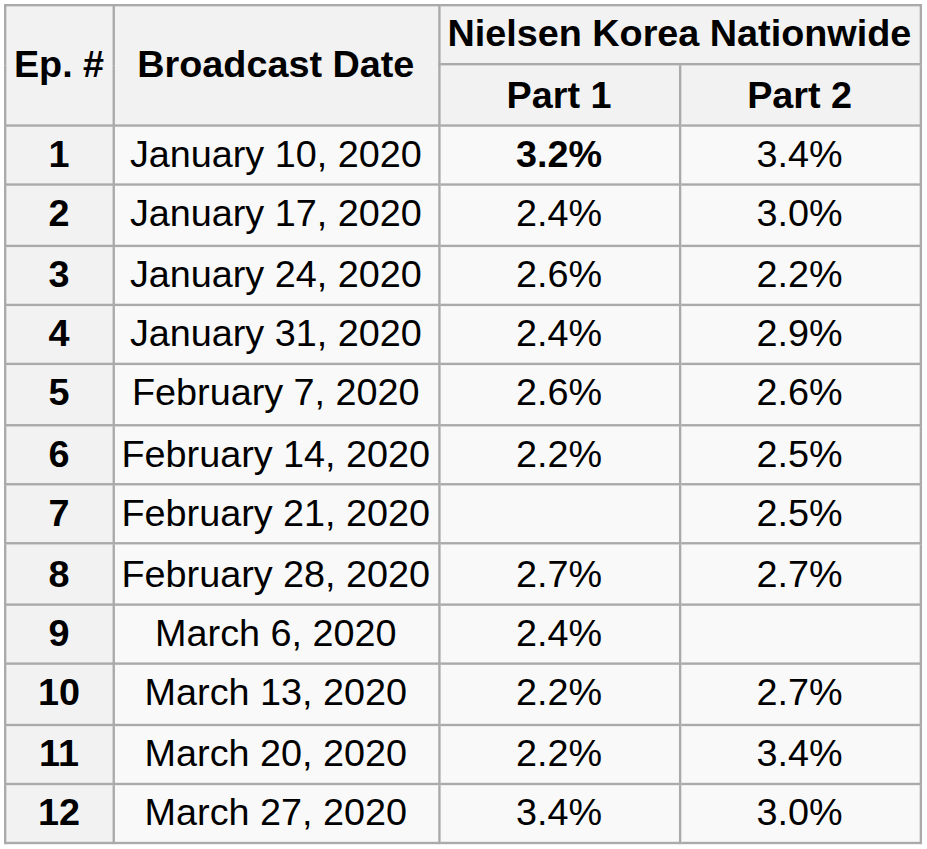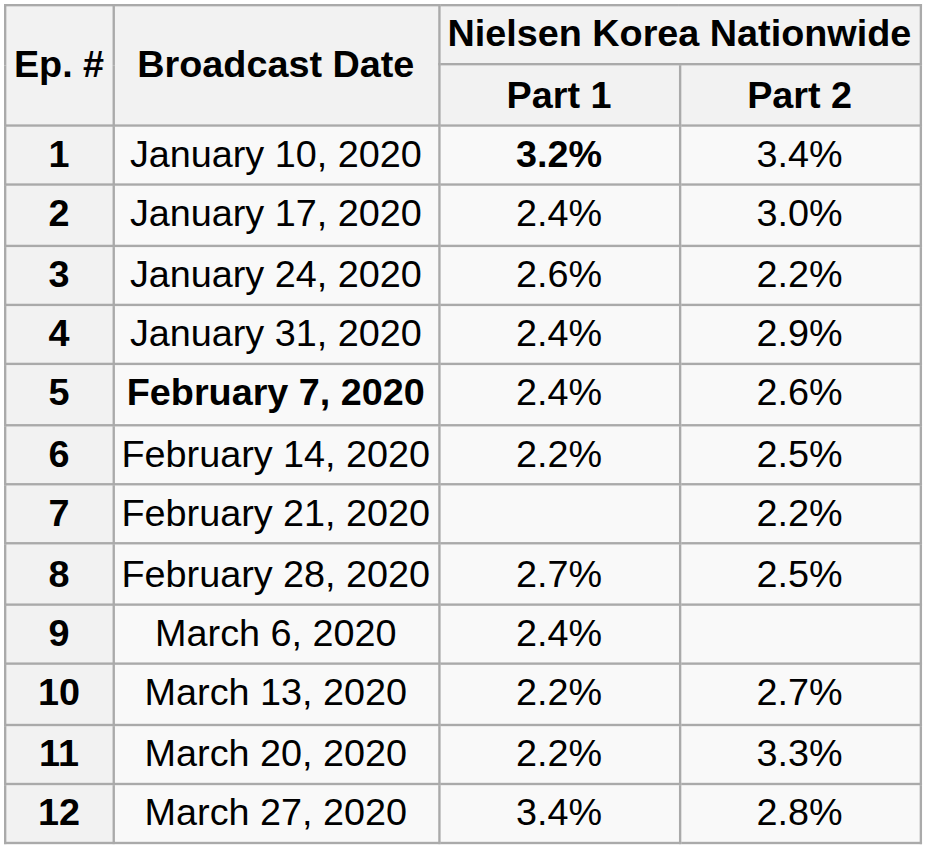 <table class="wikitable sortable" style="text-align:center;">
 <tr>
 <th rowspan=2>Ep. #</th>
 <th rowspan=2>Broadcast Date</th>
 <th colspan=2>Nielsen Korea Nationwide</th>
 </tr>
 <tr>
 <th>Part 1</th>
 <th>Part 2</th>
 </tr>
 <tr>
 <th>1</th>
 <td>January 10, 2020</td>
 <td><strong>3.2%</strong></td>
 <td>3.4%</td>
 </tr>
 <tr>
 <th>2</th>
 <td>January 17, 2020</td>
 <td>2.4%</td>
 <td>3.0%</td>
 </tr>
 <tr>
 <th>3</th>
 <td>January 24, 2020</td>
 <td>2.6%</td>
 <td>2.2%</td>
 </tr>
 <tr>
 <th>4</th>
 <td>January 31, 2020</td>
 <td>2.4%</td>
 <td>2.9%</td>
 </tr>
 <tr>
 <th>5</th>
-<td>February 7, 2020</td>
-<td>2.6%</td>
+<td><strong>February 7, 2020</strong></td>
+<td>2.4%</td>
 <td>2.6%</td>
 </tr>
 <tr>
 <th>6</th>
 <td>February 14, 2020</td>
 <td>2.2%</td>
 <td>2.5%</td>
 </tr>
 <tr>
 <th>7</th>
 <td>February 21, 2020</td>
 <td></td>
-<td>2.5%</td>
+<td>2.2%</td>
 </tr>
 <tr>
 <th>8</th>
 <td>February 28, 2020</td>
 <td>2.7%</td>
-<td>2.7%</td>
+<td>2.5%</td>
 </tr>
 <tr>
 <th>9</th>
 <td>March 6, 2020</td>
 <td>2.4%</td>
 <td></td>
 </tr>
 <tr>
 <th>10</th>
 <td>March 13, 2020</td>
 <td>2.2%</td>
 <td>2.7%</td>
 </tr>
 <tr>
 <th>11</th>
 <td>March 20, 2020</td>
 <td>2.2%</td>
-<td>3.4%</td>
+<td>3.3%</td>
 </tr>
 <tr>
 <th>12</th>
 <td>March 27, 2020</td>
 <td>3.4%</td>
-<td>3.0%</td>
+<td>2.8%</td>
 </tr>
 </table>
